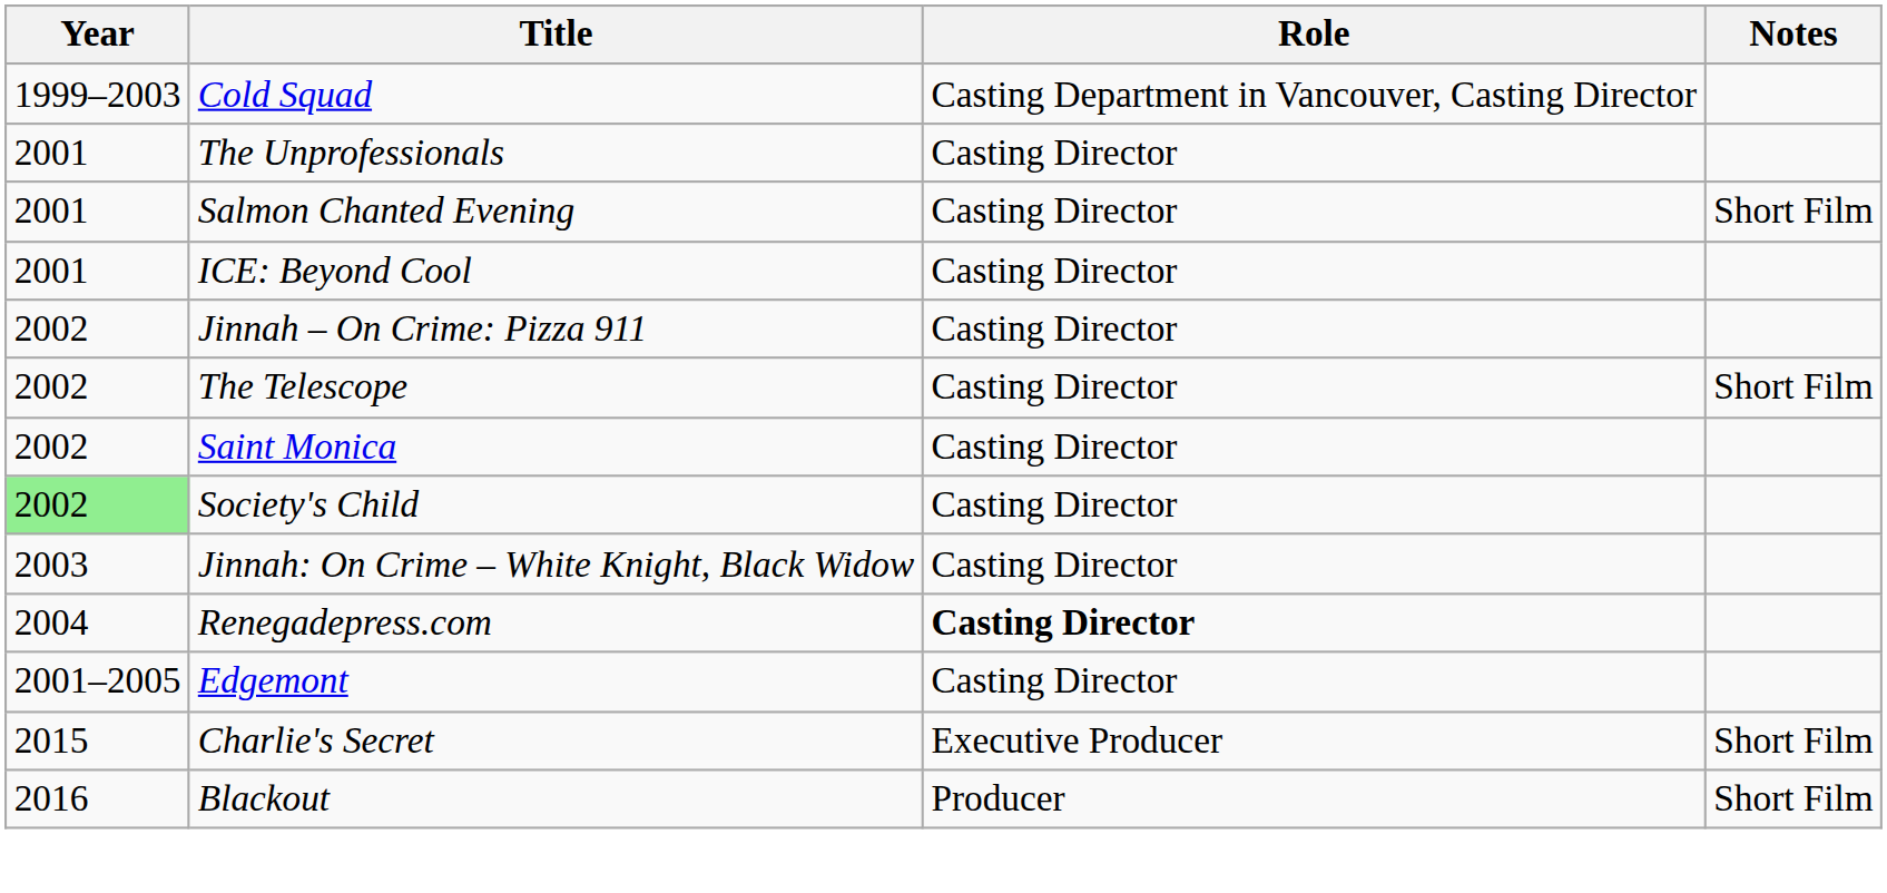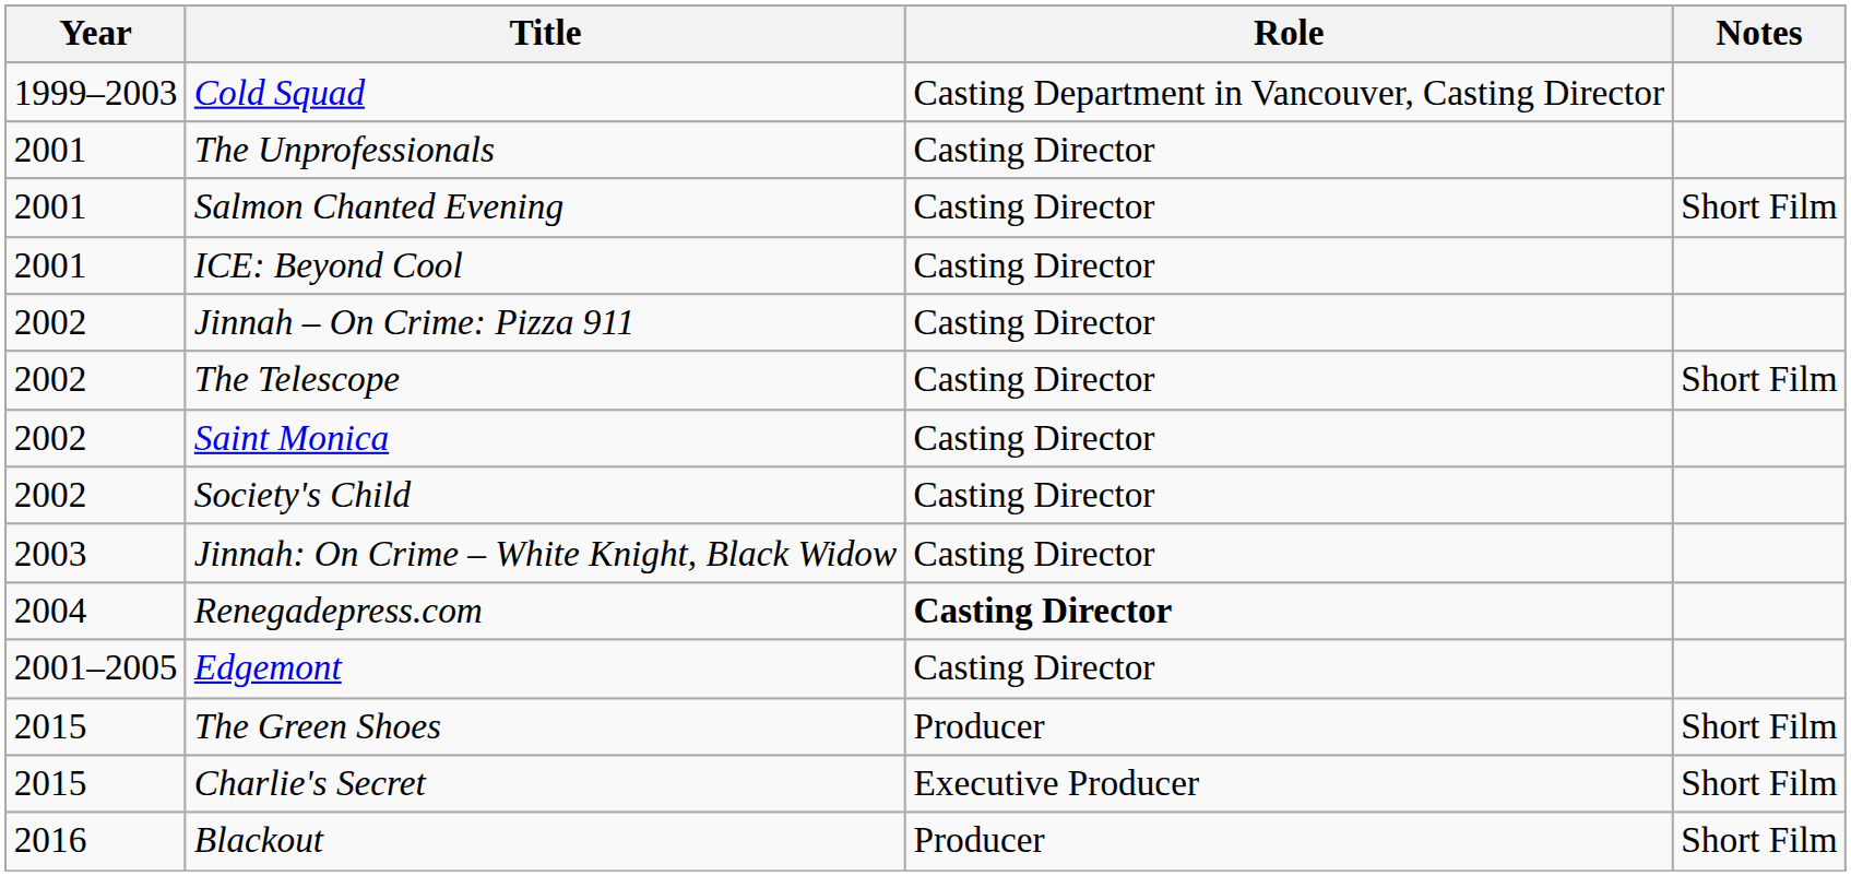 <table class="wikitable">
 <tr>
 <th>Year</th>
 <th>Title</th>
 <th>Role</th>
 <th>Notes</th>
 </tr>
 <tr>
 <td>1999–2003</td>
 <td><em><a href='#'>Cold Squad</a></em></td>
 <td>Casting Department in Vancouver, Casting Director</td>
 <td></td>
 </tr>
 <tr>
 <td>2001</td>
 <td><em>The Unprofessionals</em></td>
 <td>Casting Director</td>
 <td></td>
 </tr>
 <tr>
 <td>2001</td>
 <td><em>Salmon Chanted Evening</em></td>
 <td>Casting Director</td>
 <td>Short Film</td>
 </tr>
 <tr>
 <td>2001</td>
 <td><em>ICE: Beyond Cool</em></td>
 <td>Casting Director</td>
 <td></td>
 </tr>
 <tr>
 <td>2002</td>
 <td><em>Jinnah – On Crime: Pizza 911</em></td>
 <td>Casting Director</td>
 <td></td>
 </tr>
 <tr>
 <td>2002</td>
 <td><em>The Telescope</em></td>
 <td>Casting Director</td>
 <td>Short Film</td>
 </tr>
 <tr>
 <td>2002</td>
 <td><em><a href='#'>Saint Monica</a></em></td>
 <td>Casting Director</td>
 <td></td>
 </tr>
 <tr>
-<td style="background: lightgreen;">2002</td>
+<td>2002</td>
 <td><em>Society's Child</em></td>
 <td>Casting Director</td>
 <td></td>
 </tr>
 <tr>
 <td>2003</td>
 <td><em>Jinnah: On Crime – White Knight, Black Widow</em></td>
 <td>Casting Director</td>
 <td></td>
 </tr>
 <tr>
 <td>2004</td>
 <td><em>Renegadepress.com</em></td>
 <td><strong>Casting Director</strong></td>
 <td></td>
 </tr>
 <tr>
 <td>2001–2005</td>
 <td><em><a href='#'>Edgemont</a></em></td>
 <td>Casting Director</td>
 <td></td>
 </tr>
 <tr>
 <td>2015</td>
+<td><em>The Green Shoes</em></td>
+<td>Producer</td>
+<td>Short Film</td>
+</tr>
+<tr>
+<td>2015</td>
 <td><em>Charlie's Secret</em></td>
 <td>Executive Producer</td>
 <td>Short Film</td>
 </tr>
 <tr>
 <td>2016</td>
 <td><em>Blackout</em></td>
 <td>Producer</td>
 <td>Short Film</td>
 </tr>
 </table>
